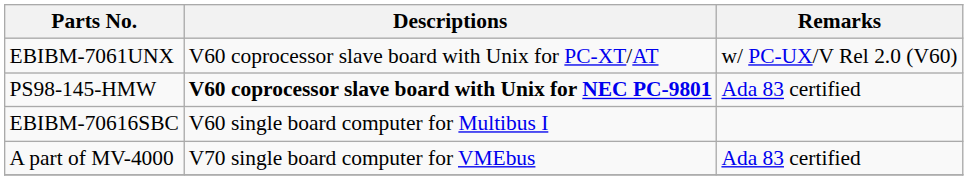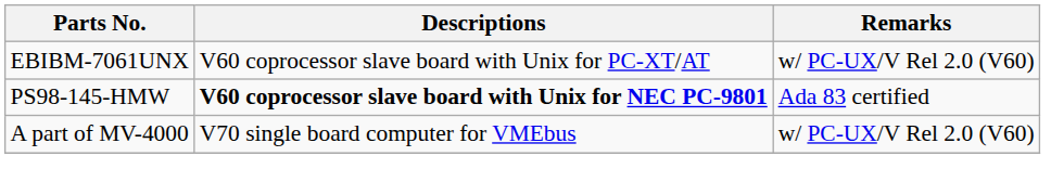 <table class="wikitable">
 <tr>
 <th>Parts No.</th>
 <th>Descriptions</th>
 <th>Remarks</th>
 </tr>
 <tr>
 <td>EBIBM-7061UNX</td>
 <td>V60 coprocessor slave board with Unix for <a href='#'>PC-XT</a>/<a href='#'>AT</a></td>
 <td>w/ <a href='#'>PC-UX</a>/V Rel 2.0 (V60)</td>
 </tr>
 <tr>
 <td>PS98-145-HMW</td>
 <td><strong>V60 coprocessor slave board with Unix for <a href='#'>NEC PC-9801</a></strong></td>
 <td><a href='#'>Ada 83</a> certified</td>
 </tr>
 <tr>
-<td>EBIBM-70616SBC</td>
-<td>V60 single board computer for <a href='#'>Multibus I</a></td>
-<td></td>
-</tr>
-<tr>
 <td>A part of MV-4000</td>
 <td>V70 single board computer for <a href='#'>VMEbus</a></td>
-<td><a href='#'>Ada 83</a> certified</td>
+<td>w/ <a href='#'>PC-UX</a>/V Rel 2.0 (V60)</td>
 </tr>
 <tr>
 </tr>
 </table>
